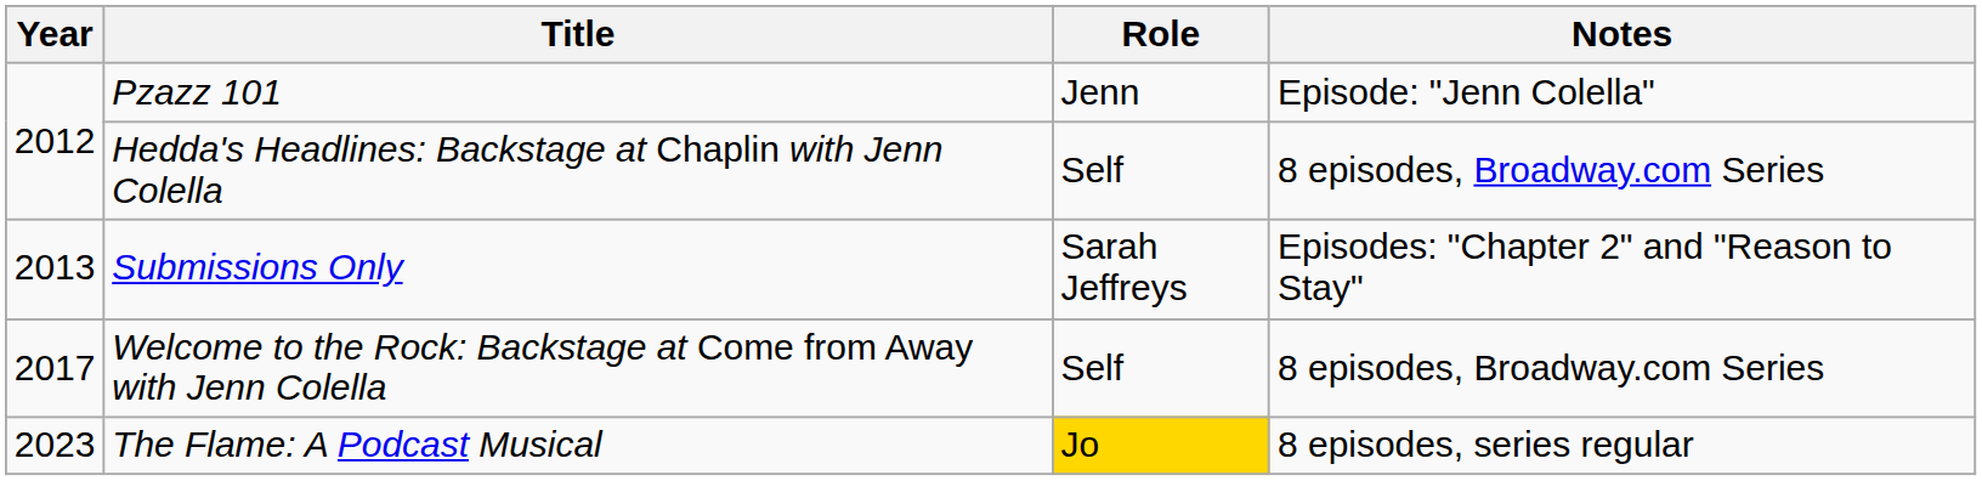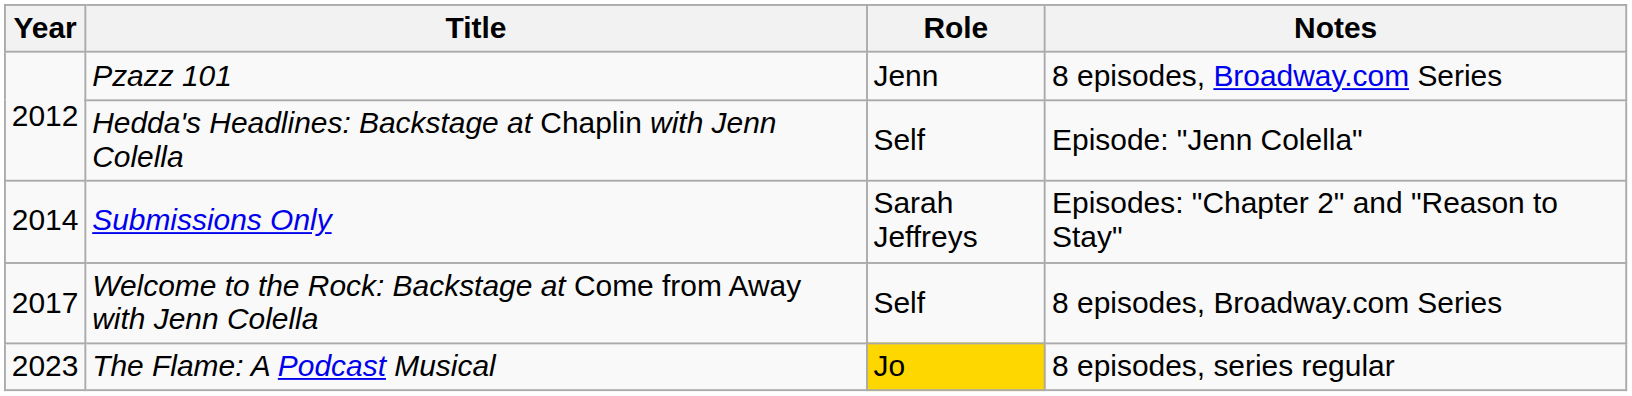 <table role="presentation" class="wikitable mw-collapsible">
 <tr>
 <th>Year</th>
 <th style=min-width:16em>Title</th>
 <th style=min-width:4em>Role</th>
 <th class="unsortable" style=min-width:18em>Notes</th>
 </tr>
 <tr>
 <td rowspan="2">2012</td>
 <td><em>Pzazz 101</em></td>
 <td>Jenn</td>
-<td>Episode: "Jenn Colella"</td>
+<td>8 episodes, <a href='#'>Broadway.com</a> Series</td>
 </tr>
 <tr>
 <td><em>Hedda's Headlines: Backstage at </em>Chaplin<em> with Jenn Colella</em></td>
 <td>Self</td>
-<td>8 episodes, <a href='#'>Broadway.com</a> Series</td>
+<td>Episode: "Jenn Colella"</td>
 </tr>
 <tr>
-<td>2013</td>
+<td>2014</td>
 <td><em><a href='#'>Submissions Only</a></em></td>
 <td>Sarah Jeffreys</td>
 <td>Episodes: "Chapter 2" and "Reason to Stay"</td>
 </tr>
 <tr>
 <td>2017</td>
 <td><em>Welcome to the Rock: Backstage at </em>Come from Away<em> with Jenn Colella</em></td>
 <td>Self</td>
 <td>8 episodes, Broadway.com Series</td>
 </tr>
 <tr>
 <td>2023</td>
 <td><em>The Flame: A <a href='#'>Podcast</a> Musical</em></td>
 <td style="background: gold;">Jo</td>
 <td>8 episodes, series regular</td>
 </tr>
 </table>
